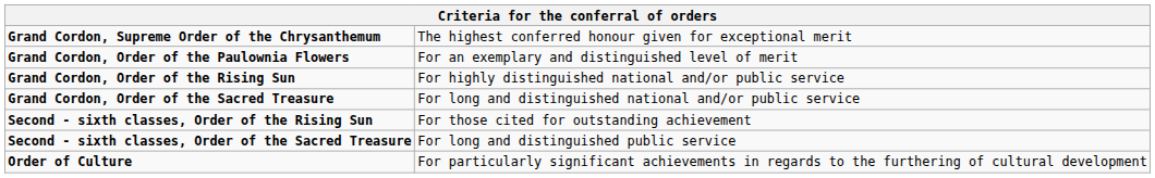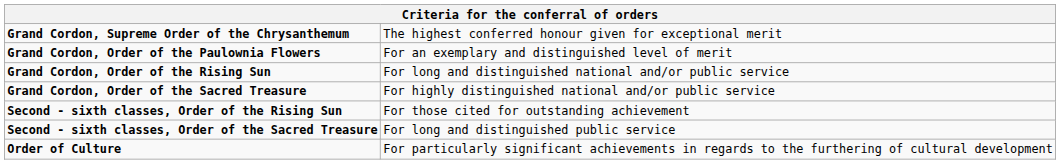 <table class="wikitable">
 <tr>
 <th colspan="2">Criteria for the conferral of orders</th>
 </tr>
 <tr>
 <td><strong>Grand Cordon, Supreme Order of the Chrysanthemum</strong></td>
 <td>The highest conferred honour given for exceptional merit</td>
 </tr>
 <tr>
 <td><strong>Grand Cordon, Order of the Paulownia Flowers</strong></td>
 <td>For an exemplary and distinguished level of merit</td>
 </tr>
 <tr>
 <td><strong>Grand Cordon, Order of the Rising Sun</strong></td>
-<td>For highly distinguished national and/or public service</td>
+<td>For long and distinguished national and/or public service</td>
 </tr>
 <tr>
 <td><strong>Grand Cordon, Order of the Sacred Treasure</strong></td>
-<td>For long and distinguished national and/or public service</td>
+<td>For highly distinguished national and/or public service</td>
 </tr>
 <tr>
 <td><strong>Second - sixth classes, Order of the Rising Sun</strong></td>
 <td>For those cited for outstanding achievement</td>
 </tr>
 <tr>
 <td><strong>Second - sixth classes, Order of the Sacred Treasure</strong></td>
 <td>For long and distinguished public service</td>
 </tr>
 <tr>
 <td><strong>Order of Culture</strong></td>
 <td>For particularly significant achievements in regards to the furthering of cultural development</td>
 </tr>
 </table>
